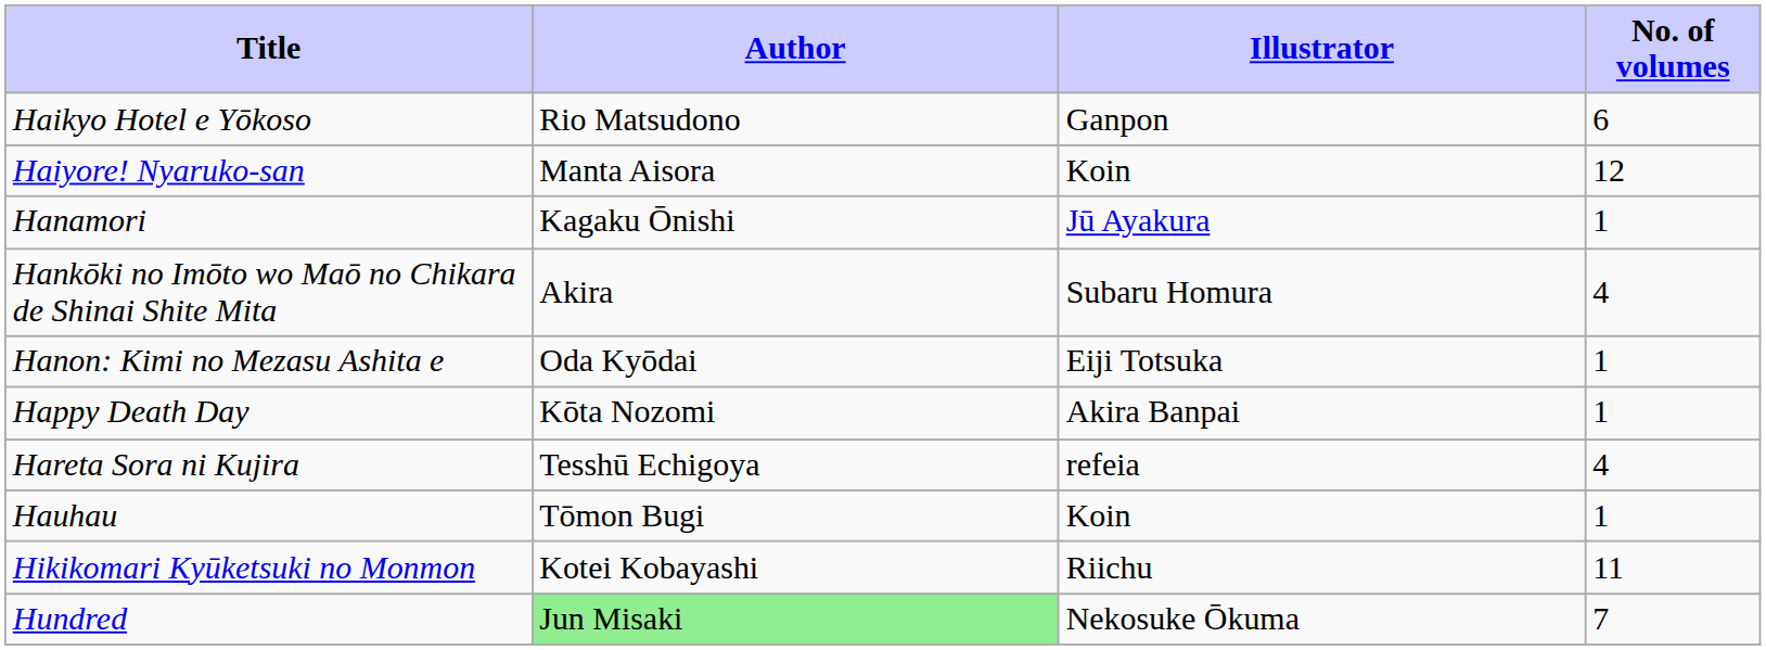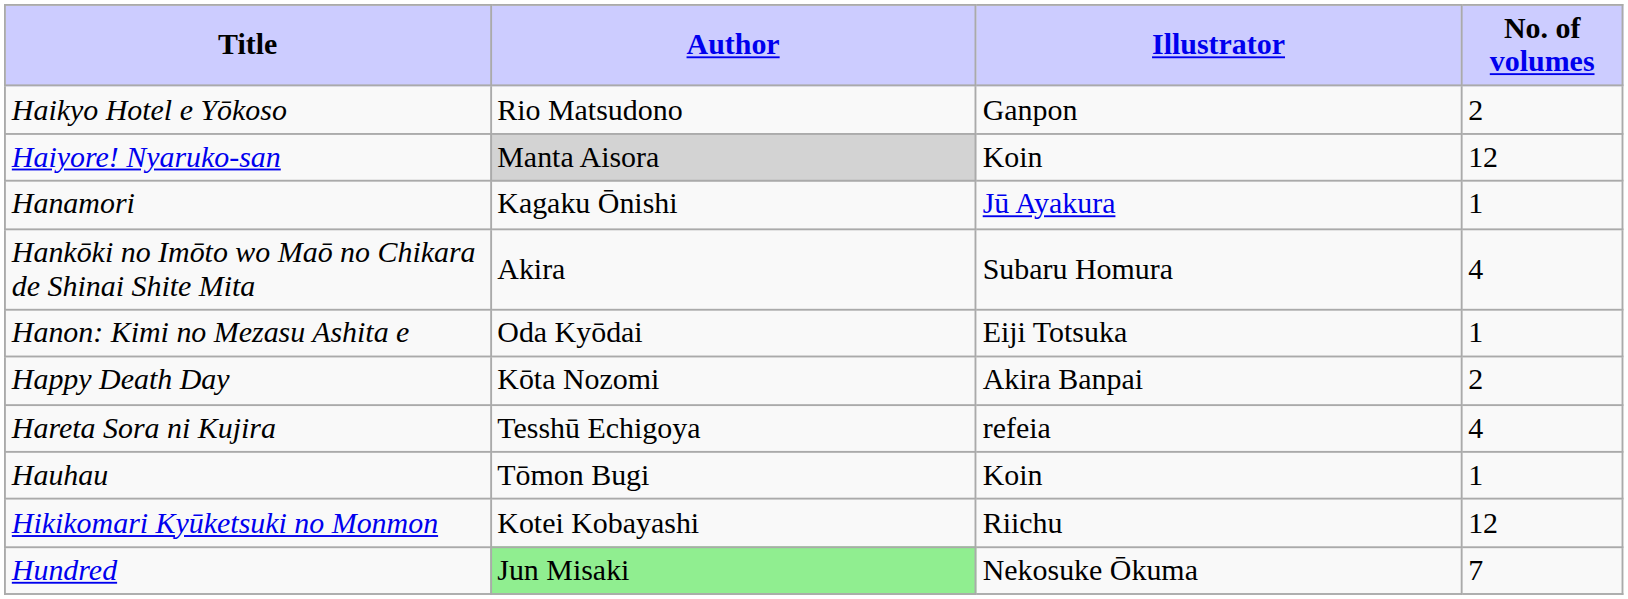 <table class="wikitable" style="width: 98%;">
 <tr>
 <th width=30% style="background:#ccf;">Title</th>
 <th width=30% style="background:#ccf;"><a href='#'>Author</a></th>
 <th width=30% style="background:#ccf;"><a href='#'>Illustrator</a></th>
 <th width=10% style="background:#ccf;">No. of <a href='#'>volumes</a></th>
 </tr>
 <tr>
 <td><em>Haikyo Hotel e Yōkoso</em></td>
 <td>Rio Matsudono</td>
 <td>Ganpon</td>
-<td>6</td>
+<td>2</td>
 </tr>
 <tr>
 <td><em><a href='#'>Haiyore! Nyaruko-san</a></em></td>
-<td>Manta Aisora</td>
+<td style="background: lightgrey;">Manta Aisora</td>
 <td>Koin</td>
 <td>12</td>
 </tr>
 <tr>
 <td><em>Hanamori</em></td>
 <td>Kagaku Ōnishi</td>
 <td><a href='#'>Jū Ayakura</a></td>
 <td>1</td>
 </tr>
 <tr>
 <td><em>Hankōki no Imōto wo Maō no Chikara de Shinai Shite Mita</em></td>
 <td>Akira</td>
 <td>Subaru Homura</td>
 <td>4</td>
 </tr>
 <tr>
 <td><em>Hanon: Kimi no Mezasu Ashita e</em></td>
 <td>Oda Kyōdai</td>
 <td>Eiji Totsuka</td>
 <td>1</td>
 </tr>
 <tr>
 <td><em>Happy Death Day</em></td>
 <td>Kōta Nozomi</td>
 <td>Akira Banpai</td>
-<td>1</td>
+<td>2</td>
 </tr>
 <tr>
 <td><em>Hareta Sora ni Kujira</em></td>
 <td>Tesshū Echigoya</td>
 <td>refeia</td>
 <td>4</td>
 </tr>
 <tr>
 <td><em>Hauhau</em></td>
 <td>Tōmon Bugi</td>
 <td>Koin</td>
 <td>1</td>
 </tr>
 <tr>
 <td><em><a href='#'>Hikikomari Kyūketsuki no Monmon</a></em></td>
 <td>Kotei Kobayashi</td>
 <td>Riichu</td>
-<td>11</td>
+<td>12</td>
 </tr>
 <tr>
 <td><em><a href='#'>Hundred</a></em></td>
 <td style="background: lightgreen;">Jun Misaki</td>
 <td>Nekosuke Ōkuma</td>
 <td>7</td>
 </tr>
 </table>
